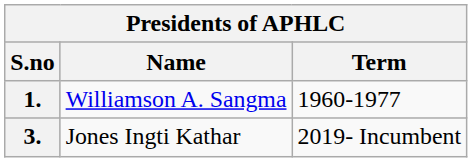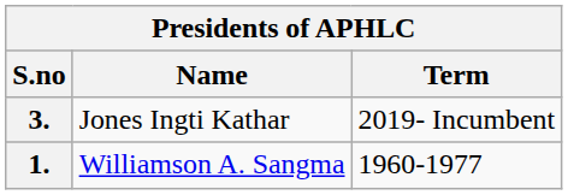 <table class="wikitable sortable">
 <tr>
 <th colspan="3">Presidents of APHLC</th>
 </tr>
 <tr>
 <th>S.no</th>
 <th>Name</th>
 <th>Term</th>
 </tr>
 <tr>
+<th>3.</th>
+<td>Jones Ingti Kathar</td>
+<td>2019- Incumbent</td>
+</tr>
+<tr>
 <th>1.</th>
 <td><a href='#'>Williamson A. Sangma</a></td>
 <td>1960-1977</td>
 </tr>
-<tr>
-<th>3.</th>
-<td>Jones Ingti Kathar</td>
-<td>2019- Incumbent</td>
-</tr>
 </table>
